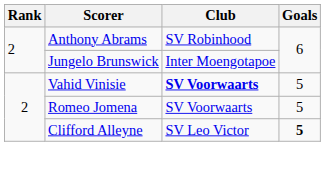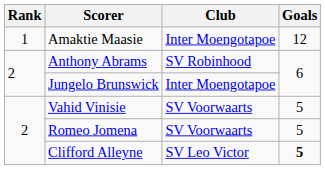 <table class="wikitable">
 <tr>
 <th>Rank</th>
 <th>Scorer</th>
 <th>Club</th>
 <th>Goals</th>
+</tr>
+<tr>
+<td style="text-align:center;">1</td>
+<td> Amaktie Maasie</td>
+<td><a href='#'>Inter Moengotapoe</a></td>
+<td align=center>12</td>
 </tr>
 <tr>
 <td rowspan=2>2</td>
 <td> <a href='#'>Anthony Abrams</a></td>
 <td><a href='#'>SV Robinhood</a></td>
 <td rowspan=2 align=center>6</td>
 </tr>
 <tr>
 <td> <a href='#'>Jungelo Brunswick</a></td>
 <td><a href='#'>Inter Moengotapoe</a></td>
 </tr>
 <tr>
 <td rowspan="3" style="text-align:center;">2</td>
 <td> <a href='#'>Vahid Vinisie</a></td>
-<td><strong><a href='#'>SV Voorwaarts</a></strong></td>
+<td><a href='#'>SV Voorwaarts</a></td>
 <td align=center>5</td>
 </tr>
 <tr>
 <td> <a href='#'>Romeo Jomena</a></td>
 <td><a href='#'>SV Voorwaarts</a></td>
 <td align=center>5</td>
 </tr>
 <tr>
 <td> <a href='#'>Clifford Alleyne</a></td>
 <td><a href='#'>SV Leo Victor</a></td>
 <td align=center><strong>5</strong></td>
 </tr>
 </table>
